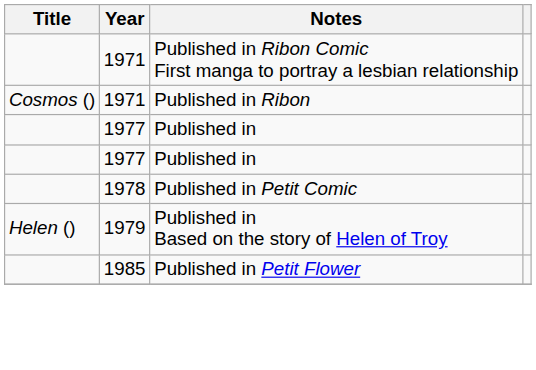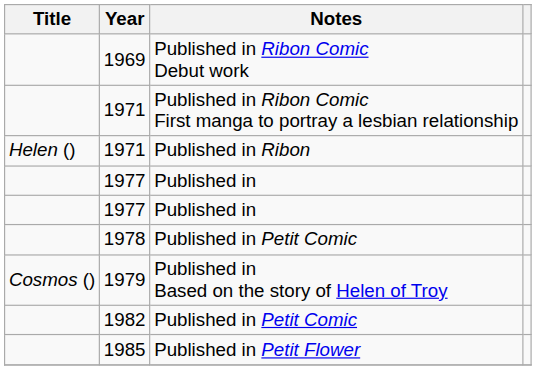 <table class="wikitable sortable">
 <tr>
 <th scope="col">Title</th>
 <th scope="col">Year</th>
 <th scope="col" class="unsortable">Notes</th>
 <th scope="col" class="unsortable"></th>
 </tr>
 <tr>
 <td></td>
+<td>1969</td>
+<td>Published in <em><a href='#'>Ribon Comic</a></em><br>Debut work</td>
+<td></td>
+</tr>
+<tr>
+<td></td>
 <td>1971</td>
 <td>Published in <em>Ribon Comic</em><br>First manga to portray a lesbian relationship</td>
 <td></td>
 </tr>
 <tr>
-<td> <em>Cosmos</em> ()</td>
+<td> <em>Helen</em> ()</td>
 <td>1971</td>
 <td>Published in <em>Ribon</em></td>
 <td></td>
 </tr>
 <tr>
 <td></td>
 <td>1977</td>
 <td>Published in </td>
 <td></td>
 </tr>
 <tr>
 <td></td>
 <td>1977</td>
 <td>Published in </td>
 <td></td>
 </tr>
 <tr>
 <td></td>
 <td>1978</td>
 <td>Published in <em>Petit Comic</em></td>
 <td></td>
 </tr>
 <tr>
-<td> <em>Helen</em> ()</td>
+<td> <em>Cosmos</em> ()</td>
 <td>1979</td>
 <td>Published in <br>Based on the story of <a href='#'>Helen of Troy</a></td>
+<td></td>
+</tr>
+<tr>
+<td></td>
+<td>1982</td>
+<td>Published in <em><a href='#'>Petit Comic</a></em></td>
 <td></td>
 </tr>
 <tr>
 <td></td>
 <td>1985</td>
 <td>Published in <em><a href='#'>Petit Flower</a></em></td>
 <td></td>
 </tr>
 <tr>
 </tr>
 </table>
